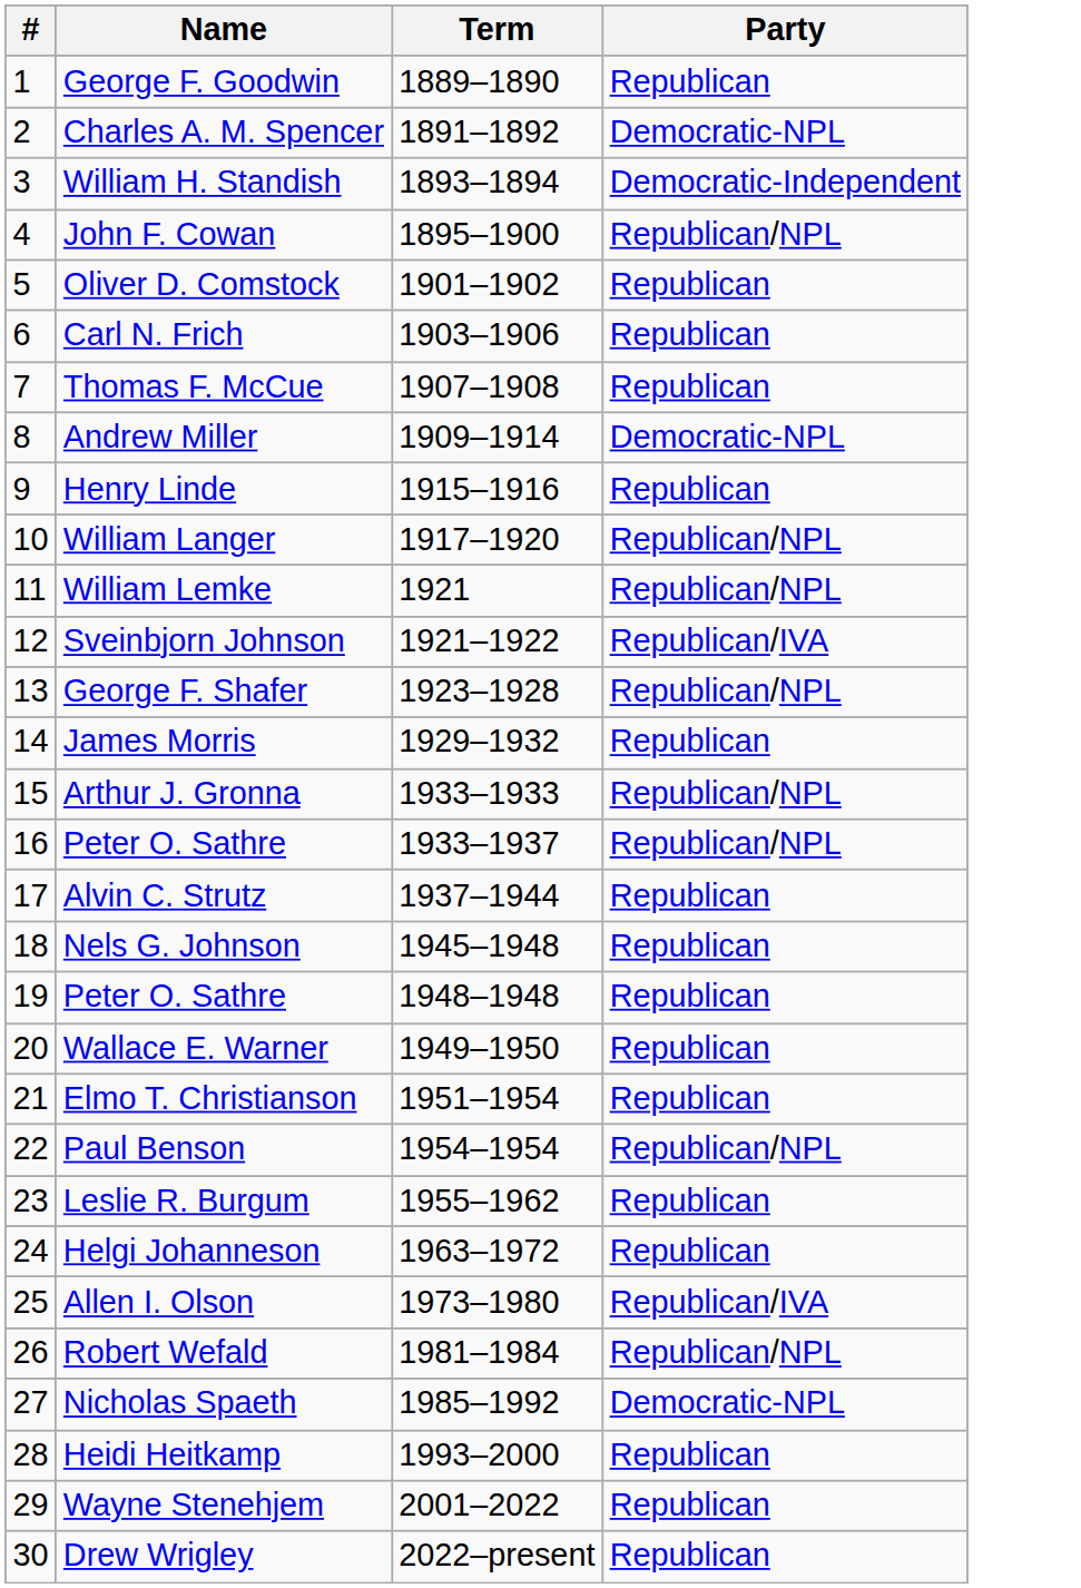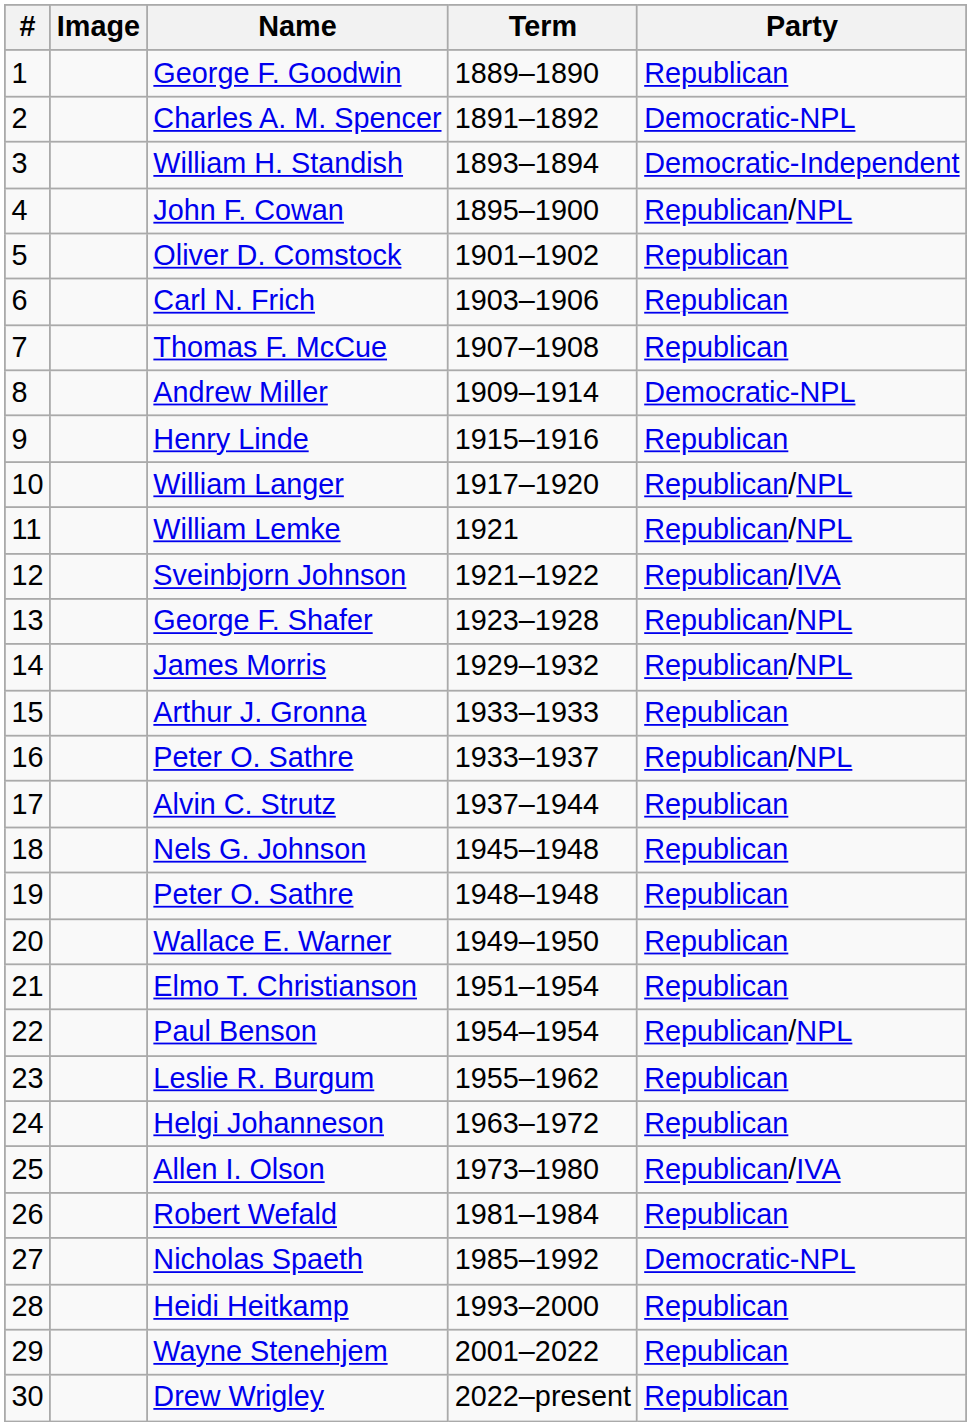 <table class=wikitable>
 <tr>
 <th>#</th>
+<th>Image</th>
 <th>Name</th>
 <th>Term</th>
 <th>Party</th>
 </tr>
 <tr>
 <td>1</td>
+<td></td>
 <td><a href='#'>George F. Goodwin</a></td>
 <td>1889–1890</td>
 <td><a href='#'>Republican</a></td>
 </tr>
 <tr>
 <td>2</td>
+<td></td>
 <td><a href='#'>Charles A. M. Spencer</a></td>
 <td>1891–1892</td>
 <td><a href='#'>Democratic-NPL</a></td>
 </tr>
 <tr>
 <td>3</td>
+<td></td>
 <td><a href='#'>William H. Standish</a></td>
 <td>1893–1894</td>
 <td><a href='#'>Democratic-Independent</a></td>
 </tr>
 <tr>
 <td>4</td>
+<td></td>
 <td><a href='#'>John F. Cowan</a></td>
 <td>1895–1900</td>
 <td><a href='#'>Republican</a>/<a href='#'>NPL</a></td>
 </tr>
 <tr>
 <td>5</td>
+<td></td>
 <td><a href='#'>Oliver D. Comstock</a></td>
 <td>1901–1902</td>
 <td><a href='#'>Republican</a></td>
 </tr>
 <tr>
 <td>6</td>
+<td></td>
 <td><a href='#'>Carl N. Frich</a></td>
 <td>1903–1906</td>
 <td><a href='#'>Republican</a></td>
 </tr>
 <tr>
 <td>7</td>
+<td></td>
 <td><a href='#'>Thomas F. McCue</a></td>
 <td>1907–1908</td>
 <td><a href='#'>Republican</a></td>
 </tr>
 <tr>
 <td>8</td>
+<td></td>
 <td><a href='#'>Andrew Miller</a></td>
 <td>1909–1914</td>
 <td><a href='#'>Democratic-NPL</a></td>
 </tr>
 <tr>
 <td>9</td>
+<td></td>
 <td><a href='#'>Henry Linde</a></td>
 <td>1915–1916</td>
 <td><a href='#'>Republican</a></td>
 </tr>
 <tr>
 <td>10</td>
+<td></td>
 <td><a href='#'>William Langer</a></td>
 <td>1917–1920</td>
 <td><a href='#'>Republican</a>/<a href='#'>NPL</a></td>
 </tr>
 <tr>
 <td>11</td>
+<td></td>
 <td><a href='#'>William Lemke</a></td>
 <td>1921</td>
 <td><a href='#'>Republican</a>/<a href='#'>NPL</a></td>
 </tr>
 <tr>
 <td>12</td>
+<td></td>
 <td><a href='#'>Sveinbjorn Johnson</a></td>
 <td>1921–1922</td>
 <td><a href='#'>Republican</a>/<a href='#'>IVA</a></td>
 </tr>
 <tr>
 <td>13</td>
+<td></td>
 <td><a href='#'>George F. Shafer</a></td>
 <td>1923–1928</td>
 <td><a href='#'>Republican</a>/<a href='#'>NPL</a></td>
 </tr>
 <tr>
 <td>14</td>
+<td></td>
 <td><a href='#'>James Morris</a></td>
 <td>1929–1932</td>
+<td><a href='#'>Republican</a>/<a href='#'>NPL</a></td>
+</tr>
+<tr>
+<td>15</td>
+<td></td>
+<td><a href='#'>Arthur J. Gronna</a></td>
+<td>1933–1933</td>
 <td><a href='#'>Republican</a></td>
 </tr>
 <tr>
-<td>15</td>
-<td><a href='#'>Arthur J. Gronna</a></td>
-<td>1933–1933</td>
-<td><a href='#'>Republican</a>/<a href='#'>NPL</a></td>
-</tr>
-<tr>
 <td>16</td>
+<td></td>
 <td><a href='#'>Peter O. Sathre</a></td>
 <td>1933–1937</td>
 <td><a href='#'>Republican</a>/<a href='#'>NPL</a></td>
 </tr>
 <tr>
 <td>17</td>
+<td></td>
 <td><a href='#'>Alvin C. Strutz</a></td>
 <td>1937–1944</td>
 <td><a href='#'>Republican</a></td>
 </tr>
 <tr>
 <td>18</td>
+<td></td>
 <td><a href='#'>Nels G. Johnson</a></td>
 <td>1945–1948</td>
 <td><a href='#'>Republican</a></td>
 </tr>
 <tr>
 <td>19</td>
+<td></td>
 <td><a href='#'>Peter O. Sathre</a></td>
 <td>1948–1948</td>
 <td><a href='#'>Republican</a></td>
 </tr>
 <tr>
 <td>20</td>
+<td></td>
 <td><a href='#'>Wallace E. Warner</a></td>
 <td>1949–1950</td>
 <td><a href='#'>Republican</a></td>
 </tr>
 <tr>
 <td>21</td>
+<td></td>
 <td><a href='#'>Elmo T. Christianson</a></td>
 <td>1951–1954</td>
 <td><a href='#'>Republican</a></td>
 </tr>
 <tr>
 <td>22</td>
+<td></td>
 <td><a href='#'>Paul Benson</a></td>
 <td>1954–1954</td>
 <td><a href='#'>Republican</a>/<a href='#'>NPL</a></td>
 </tr>
 <tr>
 <td>23</td>
+<td></td>
 <td><a href='#'>Leslie R. Burgum</a></td>
 <td>1955–1962</td>
 <td><a href='#'>Republican</a></td>
 </tr>
 <tr>
 <td>24</td>
+<td></td>
 <td><a href='#'>Helgi Johanneson</a></td>
 <td>1963–1972</td>
 <td><a href='#'>Republican</a></td>
 </tr>
 <tr>
 <td>25</td>
+<td></td>
 <td><a href='#'>Allen I. Olson</a></td>
 <td>1973–1980</td>
 <td><a href='#'>Republican</a>/<a href='#'>IVA</a></td>
 </tr>
 <tr>
 <td>26</td>
+<td></td>
 <td><a href='#'>Robert Wefald</a></td>
 <td>1981–1984</td>
-<td><a href='#'>Republican</a>/<a href='#'>NPL</a></td>
+<td><a href='#'>Republican</a></td>
 </tr>
 <tr>
 <td>27</td>
+<td></td>
 <td><a href='#'>Nicholas Spaeth</a></td>
 <td>1985–1992</td>
 <td><a href='#'>Democratic-NPL</a></td>
 </tr>
 <tr>
 <td>28</td>
+<td></td>
 <td><a href='#'>Heidi Heitkamp</a></td>
 <td>1993–2000</td>
 <td><a href='#'>Republican</a></td>
 </tr>
 <tr>
 <td>29</td>
+<td></td>
 <td><a href='#'>Wayne Stenehjem</a></td>
 <td>2001–2022</td>
 <td><a href='#'>Republican</a></td>
 </tr>
 <tr>
 <td>30</td>
+<td></td>
 <td><a href='#'>Drew Wrigley</a></td>
 <td>2022–present</td>
 <td><a href='#'>Republican</a></td>
 </tr>
 </table>
